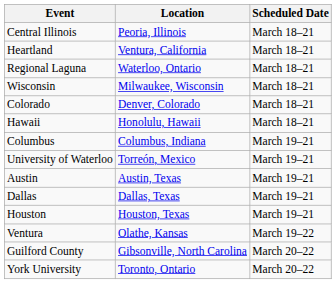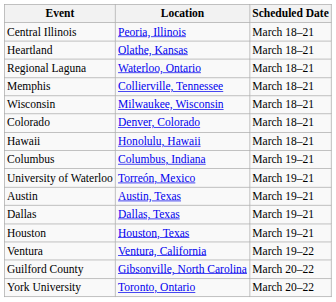 <table class="wikitable mw-collapsible">
 <tr>
 <th>Event</th>
 <th>Location</th>
 <th>Scheduled Date</th>
 </tr>
 <tr>
 <td>Central Illinois</td>
 <td><a href='#'>Peoria, Illinois</a></td>
 <td>March 18–21</td>
 </tr>
 <tr>
 <td>Heartland</td>
-<td><a href='#'>Ventura, California</a></td>
+<td><a href='#'>Olathe, Kansas</a></td>
 <td>March 18–21</td>
 </tr>
 <tr>
 <td>Regional Laguna</td>
 <td><a href='#'>Waterloo, Ontario</a></td>
+<td>March 18–21</td>
+</tr>
+<tr>
+<td>Memphis</td>
+<td><a href='#'>Collierville, Tennessee</a></td>
 <td>March 18–21</td>
 </tr>
 <tr>
 <td>Wisconsin</td>
 <td><a href='#'>Milwaukee, Wisconsin</a></td>
 <td>March 18–21</td>
 </tr>
 <tr>
 <td>Colorado</td>
 <td><a href='#'>Denver, Colorado</a></td>
 <td>March 18–21</td>
 </tr>
 <tr>
 <td>Hawaii</td>
 <td><a href='#'>Honolulu, Hawaii</a></td>
 <td>March 18–21</td>
 </tr>
 <tr>
 <td>Columbus</td>
 <td><a href='#'>Columbus, Indiana</a></td>
 <td>March 19–21</td>
 </tr>
 <tr>
 <td>University of Waterloo</td>
 <td><a href='#'>Torreón, Mexico</a></td>
 <td>March 19–21</td>
 </tr>
 <tr>
 <td>Austin</td>
 <td><a href='#'>Austin, Texas</a></td>
 <td>March 19–21</td>
 </tr>
 <tr>
 <td>Dallas</td>
 <td><a href='#'>Dallas, Texas</a></td>
 <td>March 19–21</td>
 </tr>
 <tr>
 <td>Houston</td>
 <td><a href='#'>Houston, Texas</a></td>
 <td>March 19–21</td>
 </tr>
 <tr>
 <td>Ventura</td>
-<td><a href='#'>Olathe, Kansas</a></td>
+<td><a href='#'>Ventura, California</a></td>
 <td>March 19–22</td>
 </tr>
 <tr>
 <td>Guilford County</td>
 <td><a href='#'>Gibsonville, North Carolina</a></td>
 <td>March 20–22</td>
 </tr>
 <tr>
 <td>York University</td>
 <td><a href='#'>Toronto, Ontario</a></td>
 <td>March 20–22</td>
 </tr>
 </table>
